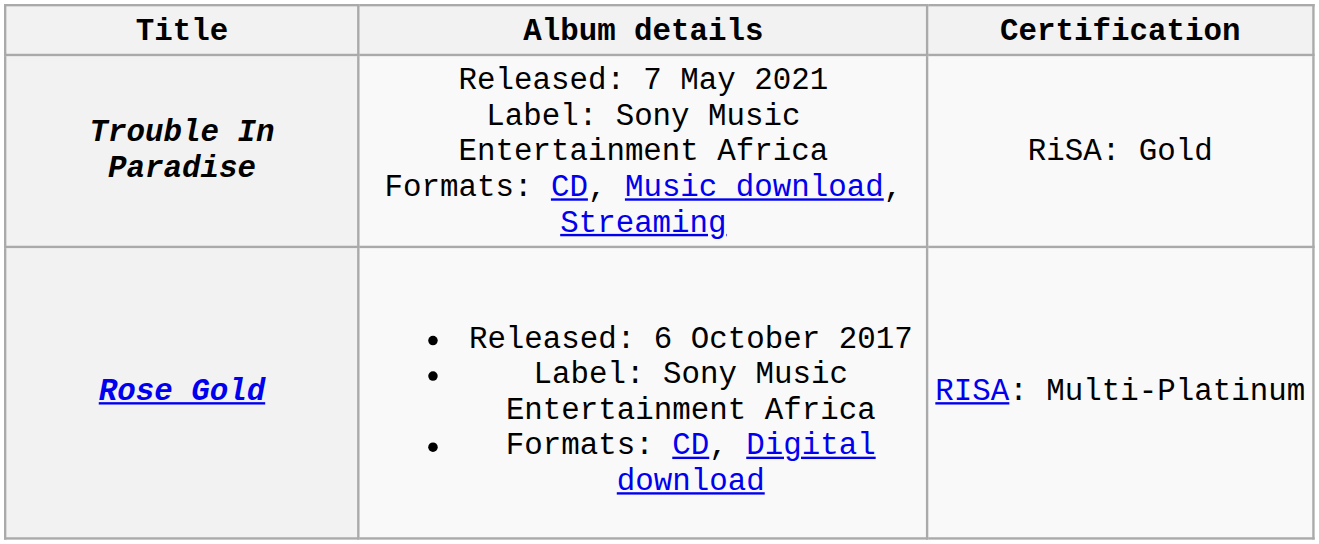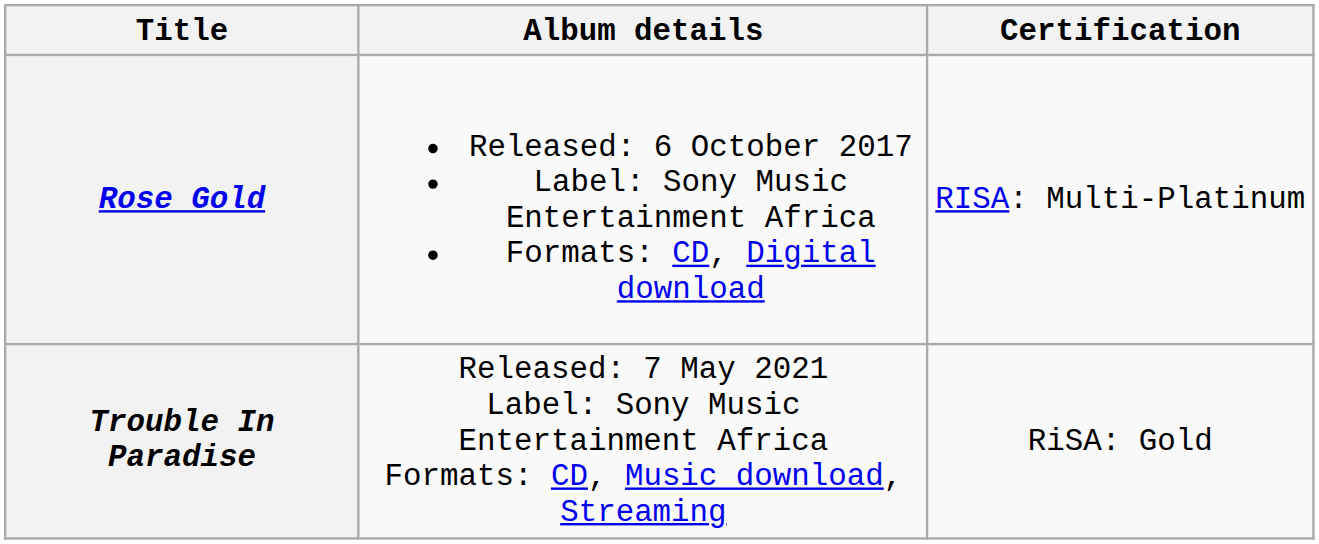 <table class="wikitable plainrowheaders" style="text-align:center;">
 <tr>
 <th scope="col" style="width:11em;">Title</th>
 <th scope="col" style="width:18em;">Album details</th>
 <th>Certification</th>
 </tr>
 <tr>
+<th scope="row" style="text-align: center;"><em><a href='#'>Rose Gold</a></em></th>
+<td><br><ul><li>Released: 6 October 2017</li><li>Label: Sony Music Entertainment Africa</li><li>Formats: <a href='#'>CD</a>, <a href='#'>Digital download</a></li></ul></td>
+<td><a href='#'>RISA</a>: Multi-Platinum</td>
+</tr>
+<tr>
 <th scope="row" style="text-align: center;"><em>Trouble In Paradise</em> </th>
 <td>Released: 7 May 2021<br>Label: Sony Music Entertainment Africa<br>Formats: <a href='#'>CD</a>, <a href='#'>Music download</a>, <a href='#'>Streaming</a></td>
 <td>RiSA: Gold</td>
 </tr>
-<tr>
-<th scope="row" style="text-align: center;"><em><a href='#'>Rose Gold</a></em></th>
-<td><br><ul><li>Released: 6 October 2017</li><li>Label: Sony Music Entertainment Africa</li><li>Formats: <a href='#'>CD</a>, <a href='#'>Digital download</a></li></ul></td>
-<td><a href='#'>RISA</a>: Multi-Platinum</td>
-</tr>
 </table>
